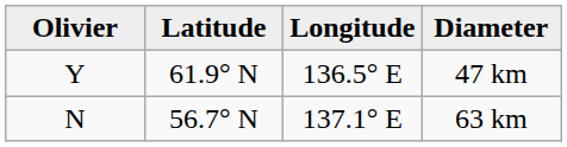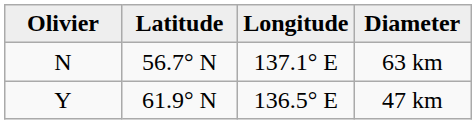 <table class="wikitable">
 <tr>
 <th width="25%" style="background:#eeeeee;">Olivier</th>
 <th width="25%" style="background:#eeeeee;">Latitude</th>
 <th width="25%" style="background:#eeeeee;">Longitude</th>
 <th width="25%" style="background:#eeeeee;">Diameter</th>
 </tr>
 <tr>
+<td align="center">N</td>
+<td align="center">56.7° N</td>
+<td align="center">137.1° E</td>
+<td align="center">63 km</td>
+</tr>
+<tr>
 <td align="center">Y</td>
 <td align="center">61.9° N</td>
 <td align="center">136.5° E</td>
 <td align="center">47 km</td>
 </tr>
-<tr>
-<td align="center">N</td>
-<td align="center">56.7° N</td>
-<td align="center">137.1° E</td>
-<td align="center">63 km</td>
-</tr>
 </table>
